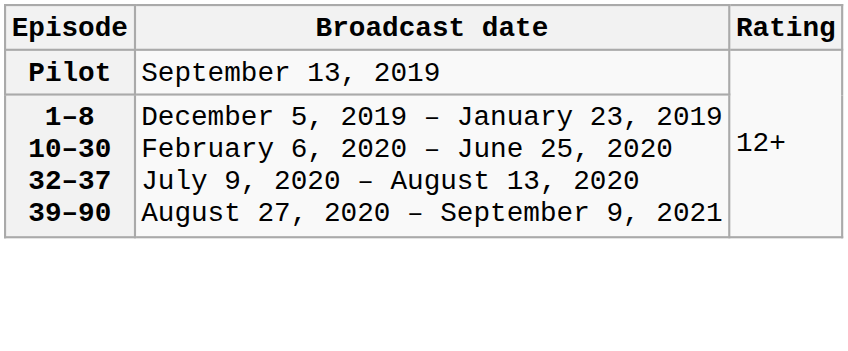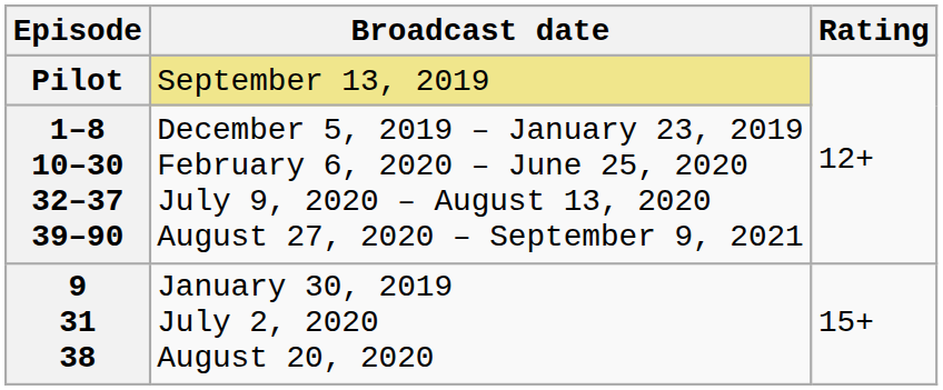 <table class="wikitable plainrowheaders">
 <tr>
 <th scope="col">Episode</th>
 <th scope="col">Broadcast date</th>
 <th scope="col">Rating</th>
 </tr>
 <tr>
 <th scope="row">Pilot</th>
-<td>September 13, 2019</td>
+<td style="background: khaki;">September 13, 2019</td>
 <td rowspan="2">12+</td>
 </tr>
 <tr>
 <th scope="row">1–8<br>10–30<br>32–37<br>39–90</th>
 <td>December 5, 2019 – January 23, 2019<br>February 6, 2020 – June 25, 2020<br>July 9, 2020 – August 13, 2020<br>August 27, 2020 – September 9, 2021</td>
 </tr>
+<tr>
+<th scope="row">9<br>31<br>38</th>
+<td>January 30, 2019<br>July 2, 2020<br>August 20, 2020</td>
+<td>15+</td>
+</tr>
 </table>
